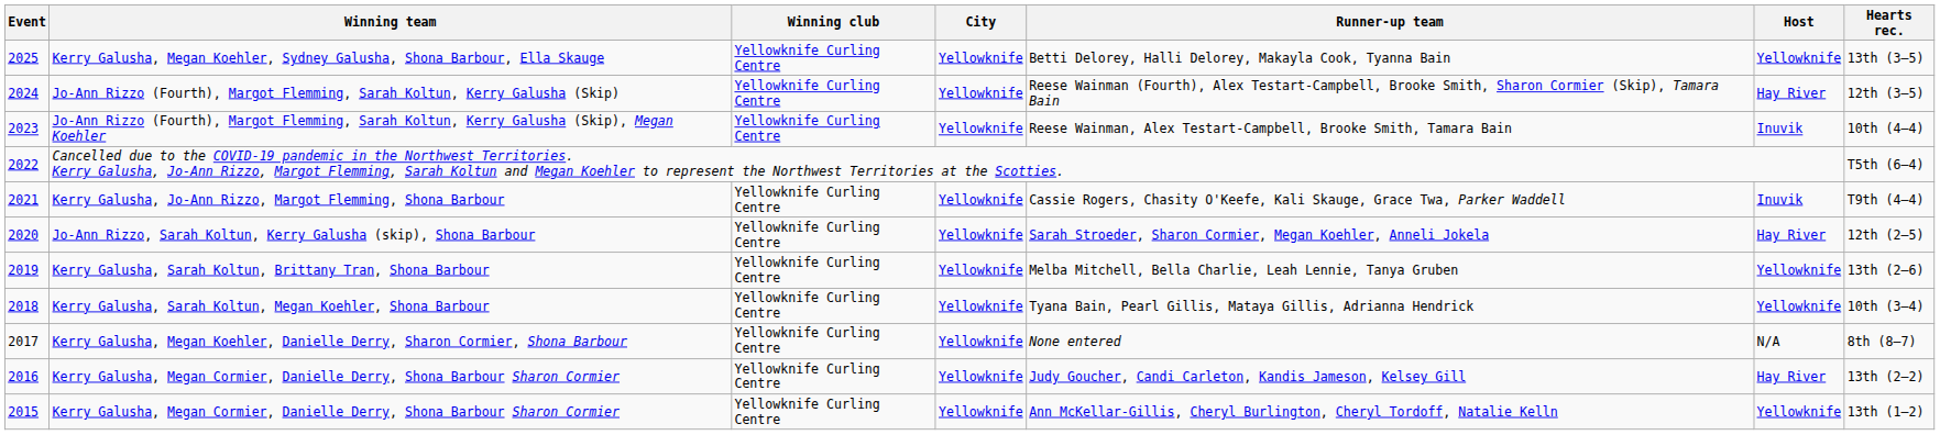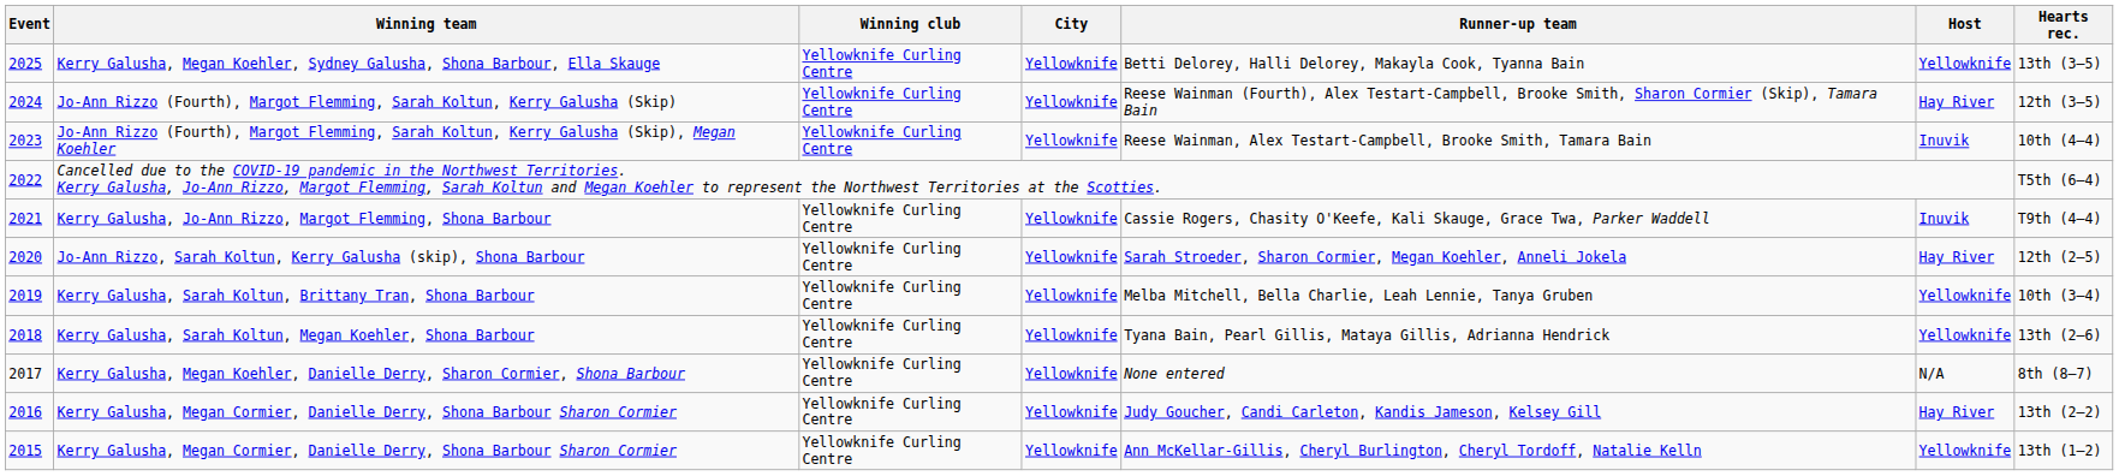 <table class="wikitable">
 <tr>
 <th scope="col">Event</th>
 <th scope="col">Winning team</th>
 <th scope="col">Winning club</th>
 <th scope="col">City</th>
 <th scope="col">Runner-up team</th>
 <th scope="col">Host</th>
 <th scope="col">Hearts rec.</th>
 </tr>
 <tr>
 <td><a href='#'>2025</a></td>
 <td><a href='#'>Kerry Galusha</a>, <a href='#'>Megan Koehler</a>, <a href='#'>Sydney Galusha</a>, <a href='#'>Shona Barbour</a>, <a href='#'>Ella Skauge</a></td>
 <td><a href='#'>Yellowknife Curling Centre</a></td>
 <td><a href='#'>Yellowknife</a></td>
 <td>Betti Delorey, Halli Delorey, Makayla Cook, Tyanna Bain</td>
 <td><a href='#'>Yellowknife</a></td>
 <td>13th (3–5)</td>
 </tr>
 <tr>
 <td><a href='#'>2024</a></td>
 <td><a href='#'>Jo-Ann Rizzo</a> (Fourth), <a href='#'>Margot Flemming</a>, <a href='#'>Sarah Koltun</a>, <a href='#'>Kerry Galusha</a> (Skip)</td>
 <td><a href='#'>Yellowknife Curling Centre</a></td>
 <td><a href='#'>Yellowknife</a></td>
 <td>Reese Wainman (Fourth), Alex Testart-Campbell, Brooke Smith, <a href='#'>Sharon Cormier</a> (Skip), <em>Tamara Bain</em></td>
 <td><a href='#'>Hay River</a></td>
 <td>12th (3–5)</td>
 </tr>
 <tr>
 <td><a href='#'>2023</a></td>
 <td><a href='#'>Jo-Ann Rizzo</a> (Fourth), <a href='#'>Margot Flemming</a>, <a href='#'>Sarah Koltun</a>, <a href='#'>Kerry Galusha</a> (Skip), <em><a href='#'>Megan Koehler</a></em></td>
 <td><a href='#'>Yellowknife Curling Centre</a></td>
 <td><a href='#'>Yellowknife</a></td>
 <td>Reese Wainman, Alex Testart-Campbell, Brooke Smith, Tamara Bain</td>
 <td><a href='#'>Inuvik</a></td>
 <td>10th (4–4)</td>
 </tr>
 <tr>
 <td><a href='#'>2022</a></td>
 <td colspan="5"><em>Cancelled due to the <a href='#'>COVID-19 pandemic in the Northwest Territories</a>. <br> <a href='#'>Kerry Galusha</a>, <a href='#'>Jo-Ann Rizzo</a>, <a href='#'>Margot Flemming</a>, <a href='#'>Sarah Koltun</a> and <a href='#'>Megan Koehler</a> to represent the Northwest Territories at the <a href='#'>Scotties</a>.</em></td>
 <td>T5th (6–4)</td>
 </tr>
 <tr>
 <td><a href='#'>2021</a></td>
 <td><a href='#'>Kerry Galusha</a>, <a href='#'>Jo-Ann Rizzo</a>, <a href='#'>Margot Flemming</a>, <a href='#'>Shona Barbour</a></td>
 <td>Yellowknife Curling Centre</td>
 <td><a href='#'>Yellowknife</a></td>
 <td>Cassie Rogers, Chasity O'Keefe, Kali Skauge, Grace Twa, <em>Parker Waddell</em></td>
 <td><a href='#'>Inuvik</a></td>
 <td>T9th (4–4)</td>
 </tr>
 <tr>
 <td><a href='#'>2020</a></td>
 <td><a href='#'>Jo-Ann Rizzo</a>, <a href='#'>Sarah Koltun</a>, <a href='#'>Kerry Galusha</a> (skip), <a href='#'>Shona Barbour</a></td>
 <td>Yellowknife Curling Centre</td>
 <td><a href='#'>Yellowknife</a></td>
 <td><a href='#'>Sarah Stroeder</a>, <a href='#'>Sharon Cormier</a>, <a href='#'>Megan Koehler</a>, <a href='#'>Anneli Jokela</a></td>
 <td><a href='#'>Hay River</a></td>
 <td>12th (2–5)</td>
 </tr>
 <tr>
 <td><a href='#'>2019</a></td>
 <td><a href='#'>Kerry Galusha</a>, <a href='#'>Sarah Koltun</a>, <a href='#'>Brittany Tran</a>, <a href='#'>Shona Barbour</a></td>
 <td>Yellowknife Curling Centre</td>
 <td><a href='#'>Yellowknife</a></td>
 <td>Melba Mitchell, Bella Charlie, Leah Lennie, Tanya Gruben</td>
 <td><a href='#'>Yellowknife</a></td>
-<td>13th (2–6)</td>
+<td>10th (3–4)</td>
 </tr>
 <tr>
 <td><a href='#'>2018</a></td>
 <td><a href='#'>Kerry Galusha</a>, <a href='#'>Sarah Koltun</a>, <a href='#'>Megan Koehler</a>, <a href='#'>Shona Barbour</a></td>
 <td>Yellowknife Curling Centre</td>
 <td><a href='#'>Yellowknife</a></td>
 <td>Tyana Bain, Pearl Gillis, Mataya Gillis, Adrianna Hendrick</td>
 <td><a href='#'>Yellowknife</a></td>
-<td>10th (3–4)</td>
+<td>13th (2–6)</td>
 </tr>
 <tr>
 <td>2017</td>
 <td><a href='#'>Kerry Galusha</a>, <a href='#'>Megan Koehler</a>, <a href='#'>Danielle Derry</a>, <a href='#'>Sharon Cormier</a>, <em><a href='#'>Shona Barbour</a></em></td>
 <td>Yellowknife Curling Centre</td>
 <td><a href='#'>Yellowknife</a></td>
 <td><em>None entered</em></td>
 <td>N/A</td>
 <td>8th (8–7)</td>
 </tr>
 <tr>
 <td><a href='#'>2016</a></td>
 <td><a href='#'>Kerry Galusha</a>, <a href='#'>Megan Cormier</a>, <a href='#'>Danielle Derry</a>, <a href='#'>Shona Barbour</a> <em><a href='#'>Sharon Cormier</a></em></td>
 <td>Yellowknife Curling Centre</td>
 <td><a href='#'>Yellowknife</a></td>
 <td><a href='#'>Judy Goucher</a>, <a href='#'>Candi Carleton</a>, <a href='#'>Kandis Jameson</a>, <a href='#'>Kelsey Gill</a></td>
 <td><a href='#'>Hay River</a></td>
 <td>13th (2–2)</td>
 </tr>
 <tr>
 <td><a href='#'>2015</a></td>
 <td><a href='#'>Kerry Galusha</a>, <a href='#'>Megan Cormier</a>, <a href='#'>Danielle Derry</a>, <a href='#'>Shona Barbour</a> <em><a href='#'>Sharon Cormier</a></em></td>
 <td>Yellowknife Curling Centre</td>
 <td><a href='#'>Yellowknife</a></td>
 <td><a href='#'>Ann McKellar-Gillis</a>, <a href='#'>Cheryl Burlington</a>, <a href='#'>Cheryl Tordoff</a>, <a href='#'>Natalie Kelln</a></td>
 <td><a href='#'>Yellowknife</a></td>
 <td>13th (1–2)</td>
 </tr>
 </table>
